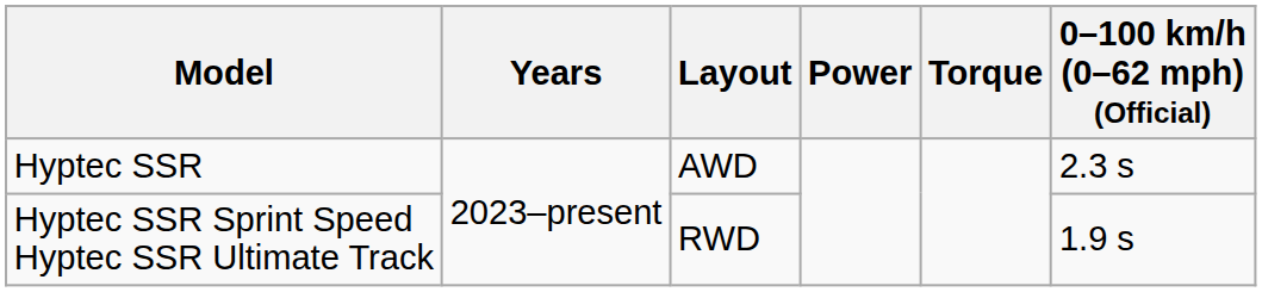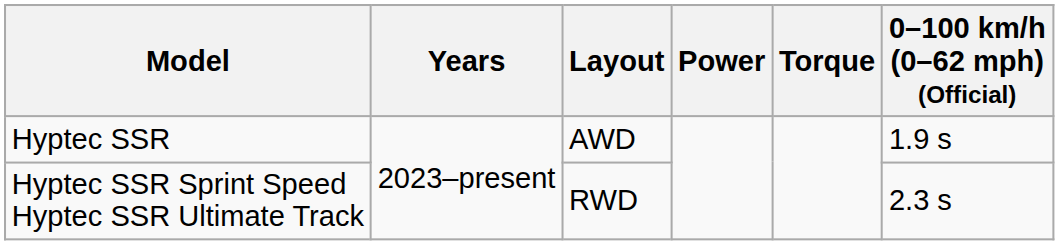 <table class="wikitable sortable collapsible" style="text-align:left; font-size:90%;">
 <tr>
 <th>Model</th>
 <th>Years</th>
 <th>Layout</th>
 <th>Power</th>
 <th>Torque</th>
 <th>0–100 km/h<br>(0–62 mph)<br><small>(Official)</small></th>
 </tr>
 <tr>
 <td>Hyptec SSR</td>
 <td rowspan=2>2023–present</td>
 <td>AWD</td>
 <td rowspan=2></td>
 <td rowspan=2></td>
-<td>2.3 s</td>
+<td>1.9 s</td>
 </tr>
 <tr>
 <td>Hyptec SSR Sprint Speed<br>Hyptec SSR Ultimate Track</td>
 <td>RWD</td>
-<td>1.9 s</td>
+<td>2.3 s</td>
 </tr>
 </table>
